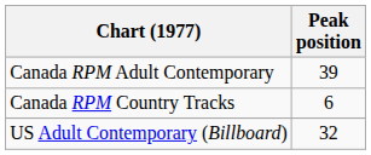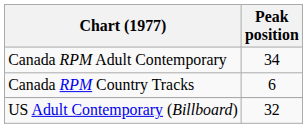 <table class="wikitable sortable">
 <tr>
 <th align="left">Chart (1977)</th>
 <th align="center">Peak<br>position</th>
 </tr>
 <tr>
 <td>Canada <em>RPM</em> Adult Contemporary</td>
-<td style="text-align:center;">39</td>
+<td style="text-align:center;">34</td>
 </tr>
 <tr>
 <td>Canada <em><a href='#'>RPM</a></em> Country Tracks</td>
 <td align="center">6</td>
 </tr>
 <tr>
 </tr>
 <tr>
 <td>US <a href='#'>Adult Contemporary</a> (<em>Billboard</em>)</td>
 <td style="text-align:center;">32</td>
 </tr>
 </table>
